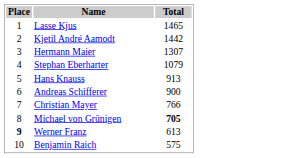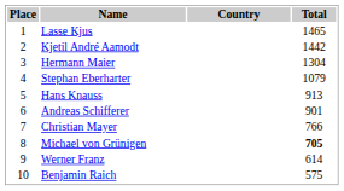 <table border="0" style="border: 1px solid #999; background-color:#FFFFFF; text-align:center; font-size:86%; line-height:15px;">
 <tr align="center" bgcolor="#CCCCCC">
 <th width=35>Place</th>
 <th width=170>Name</th>
+<th width=120>Country</th>
 <th width=50>Total</th>
 </tr>
 <tr>
 <td>1</td>
 <td align="left"><a href='#'>Lasse Kjus</a></td>
+<td align="left"></td>
 <td>1465</td>
 </tr>
 <tr>
 <td>2</td>
 <td align="left"><a href='#'>Kjetil André Aamodt</a></td>
+<td align="left"></td>
 <td>1442</td>
 </tr>
 <tr>
 <td>3</td>
 <td align="left"><a href='#'>Hermann Maier</a></td>
-<td>1307</td>
+<td align="left"></td>
+<td>1304</td>
 </tr>
 <tr>
 <td>4</td>
 <td align="left"><a href='#'>Stephan Eberharter</a></td>
+<td align="left"></td>
 <td>1079</td>
 </tr>
 <tr>
 <td>5</td>
 <td align="left"><a href='#'>Hans Knauss</a></td>
+<td align="left"></td>
 <td>913</td>
 </tr>
 <tr>
 <td>6</td>
 <td align="left"><a href='#'>Andreas Schifferer</a></td>
-<td>900</td>
+<td align="left"></td>
+<td>901</td>
 </tr>
 <tr>
 <td>7</td>
 <td align="left"><a href='#'>Christian Mayer</a></td>
+<td align="left"></td>
 <td>766</td>
 </tr>
 <tr>
 <td>8</td>
 <td align="left"><a href='#'>Michael von Grünigen</a></td>
+<td align="left"> </td>
 <td><strong>705</strong></td>
 </tr>
 <tr>
-<td><strong>9</strong></td>
+<td>9</td>
 <td align="left"><a href='#'>Werner Franz</a></td>
-<td>613</td>
+<td align="left"></td>
+<td>614</td>
 </tr>
 <tr>
 <td>10</td>
 <td align="left"><a href='#'>Benjamin Raich</a></td>
+<td align="left"></td>
 <td>575</td>
 </tr>
 </table>
